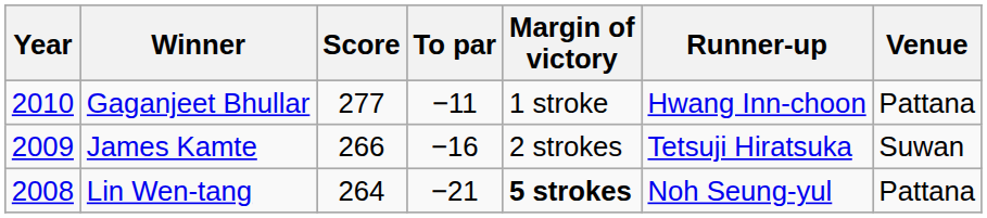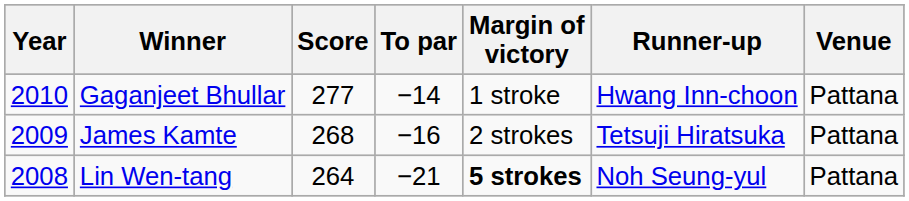 <table class=wikitable style="font-size: 95%;">
 <tr>
 <th>Year</th>
 <th>Winner</th>
 <th>Score</th>
 <th>To par</th>
 <th>Margin of<br>victory</th>
 <th>Runner-up</th>
 <th>Venue</th>
 </tr>
 <tr>
 <td><a href='#'>2010</a></td>
 <td> <a href='#'>Gaganjeet Bhullar</a></td>
 <td align=center>277</td>
-<td align=center>−11</td>
+<td align=center>−14</td>
 <td>1 stroke</td>
 <td> <a href='#'>Hwang Inn-choon</a></td>
 <td>Pattana</td>
 </tr>
 <tr>
 <td><a href='#'>2009</a></td>
 <td> <a href='#'>James Kamte</a></td>
-<td align=center>266</td>
+<td align=center>268</td>
 <td align=center>−16</td>
 <td>2 strokes</td>
 <td> <a href='#'>Tetsuji Hiratsuka</a></td>
-<td>Suwan</td>
+<td>Pattana</td>
 </tr>
 <tr>
 <td><a href='#'>2008</a></td>
 <td> <a href='#'>Lin Wen-tang</a></td>
 <td align=center>264</td>
 <td align=center>−21</td>
 <td><strong>5 strokes</strong></td>
 <td> <a href='#'>Noh Seung-yul</a></td>
 <td>Pattana</td>
 </tr>
 </table>
